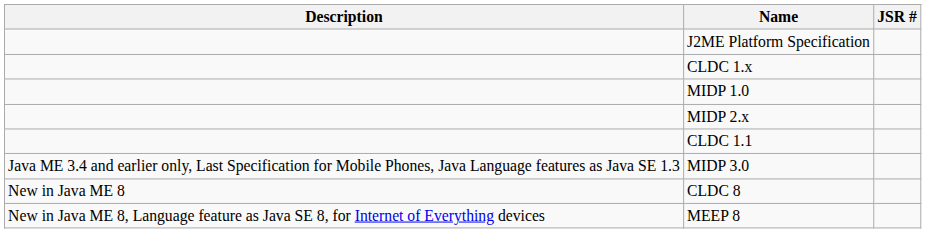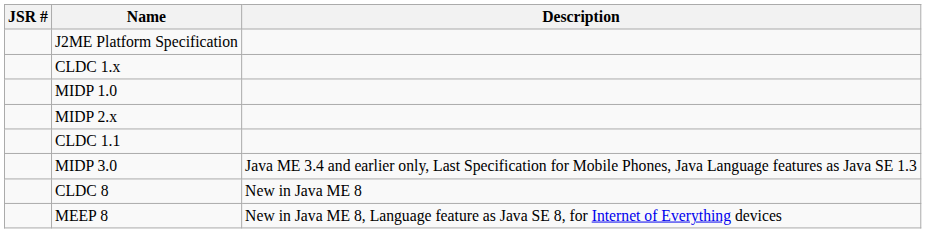 <table class="wikitable">
 <tr>
+<th>JSR #</th>
+<th>Name</th>
 <th>Description</th>
-<th>Name</th>
-<th>JSR #</th>
 </tr>
 <tr>
 <td></td>
 <td>J2ME Platform Specification</td>
 <td></td>
 </tr>
 <tr>
 <td></td>
 <td>CLDC 1.x</td>
 <td></td>
 </tr>
 <tr>
 <td></td>
 <td>MIDP 1.0</td>
 <td></td>
 </tr>
 <tr>
 <td></td>
 <td>MIDP 2.x</td>
 <td></td>
 </tr>
 <tr>
 <td></td>
 <td>CLDC 1.1</td>
 <td></td>
 </tr>
 <tr>
+<td></td>
+<td>MIDP 3.0</td>
 <td>Java ME 3.4 and earlier only, Last Specification for Mobile Phones,  Java Language features as Java SE 1.3</td>
-<td>MIDP 3.0</td>
-<td></td>
 </tr>
 <tr>
+<td></td>
+<td>CLDC 8</td>
 <td>New in Java ME 8</td>
-<td>CLDC 8</td>
-<td></td>
 </tr>
 <tr>
+<td></td>
+<td>MEEP 8</td>
 <td>New in Java ME 8, Language feature as Java SE 8, for <a href='#'>Internet of Everything</a> devices</td>
-<td>MEEP 8</td>
-<td></td>
 </tr>
 </table>
